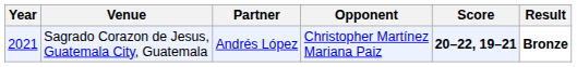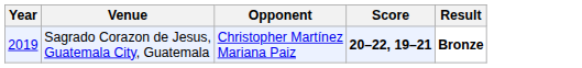 <table class="sortable wikitable" style="font-size: 90%;">
 <tr>
 <th>Year</th>
 <th>Venue</th>
-<th>Partner</th>
 <th>Opponent</th>
 <th>Score</th>
 <th>Result</th>
 </tr>
 <tr style="background:#ECF2FF">
-<td align="center"><a href='#'>2021</a></td>
+<td align="center"><a href='#'>2019</a></td>
 <td align="left">Sagrado Corazon de Jesus,<br><a href='#'>Guatemala City</a>, Guatemala</td>
-<td align="left"> <a href='#'>Andrés López</a></td>
 <td align="left"> <a href='#'>Christopher Martínez</a><br> <a href='#'>Mariana Paiz</a></td>
 <td align="left"><strong>20–22, 19–21</strong></td>
 <td style="text-align:left; background:white"> <strong>Bronze</strong></td>
 </tr>
 </table>
